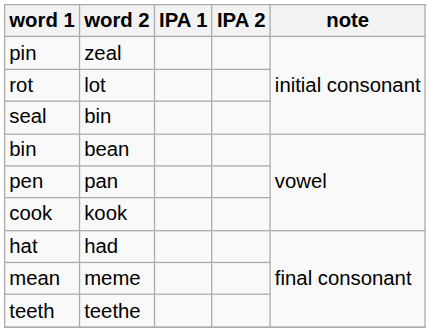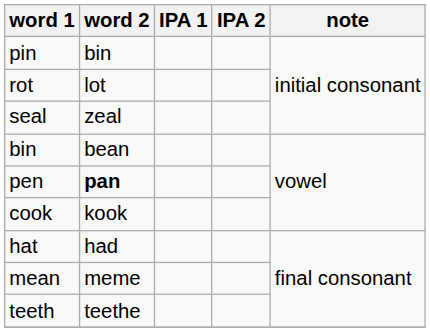 <table class="wikitable">
 <tr>
 <th>word 1</th>
 <th>word 2</th>
 <th>IPA 1</th>
 <th>IPA 2</th>
 <th>note</th>
 </tr>
 <tr>
 <td>pin</td>
-<td>zeal</td>
+<td>bin</td>
 <td></td>
 <td></td>
 <td rowspan="3">initial consonant</td>
 </tr>
 <tr>
 <td>rot</td>
 <td>lot</td>
 <td></td>
 <td></td>
 </tr>
 <tr>
 <td>seal</td>
-<td>bin</td>
+<td>zeal</td>
 <td></td>
 <td></td>
 </tr>
 <tr>
 <td>bin</td>
 <td>bean</td>
 <td></td>
 <td></td>
 <td rowspan="3">vowel</td>
 </tr>
 <tr>
 <td>pen</td>
-<td>pan</td>
+<td><strong>pan</strong></td>
 <td></td>
 <td></td>
 </tr>
 <tr>
 <td>cook</td>
 <td>kook</td>
 <td></td>
 <td></td>
 </tr>
 <tr>
 <td>hat</td>
 <td>had</td>
 <td></td>
 <td></td>
 <td rowspan="3">final consonant</td>
 </tr>
 <tr>
 <td>mean</td>
 <td>meme</td>
 <td></td>
 <td></td>
 </tr>
 <tr>
 <td>teeth</td>
 <td>teethe</td>
 <td></td>
 <td></td>
 </tr>
 <tr>
 </tr>
 </table>
